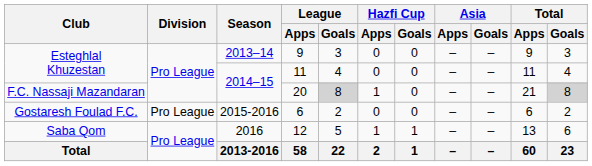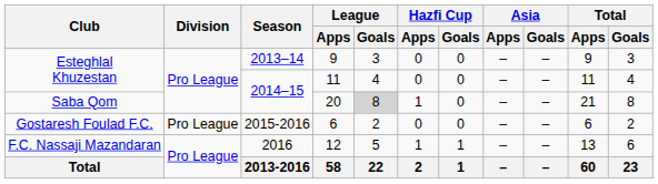 <table class="wikitable" style="text-align: center;">
 <tr>
 <th rowspan="2">Club</th>
 <th rowspan="2">Division</th>
 <th rowspan="2">Season</th>
 <th colspan="2">League</th>
 <th colspan="2"><a href='#'>Hazfi Cup</a></th>
 <th colspan="2"><a href='#'>Asia</a></th>
 <th colspan="2">Total</th>
 </tr>
 <tr>
 <th>Apps</th>
 <th>Goals</th>
 <th>Apps</th>
 <th>Goals</th>
 <th>Apps</th>
 <th>Goals</th>
 <th>Apps</th>
 <th>Goals</th>
 </tr>
 <tr>
 <td rowspan="2"><a href='#'>Esteghlal<br>Khuzestan</a></td>
 <td rowspan="3"><a href='#'>Pro League</a></td>
 <td><a href='#'>2013–14</a></td>
 <td>9</td>
 <td>3</td>
 <td>0</td>
 <td>0</td>
 <td>–</td>
 <td>–</td>
 <td>9</td>
 <td>3</td>
 </tr>
 <tr>
 <td rowspan="2"><a href='#'>2014–15</a></td>
 <td>11</td>
 <td>4</td>
 <td>0</td>
 <td>0</td>
 <td>–</td>
 <td>–</td>
 <td>11</td>
 <td>4</td>
 </tr>
 <tr>
-<td><a href='#'>F.C. Nassaji Mazandaran</a></td>
+<td><a href='#'>Saba Qom</a></td>
 <td>20</td>
 <td style="background: lightgrey;">8</td>
 <td>1</td>
 <td>0</td>
 <td>–</td>
 <td>–</td>
 <td>21</td>
-<td style="background: lightgrey;">8</td>
+<td>8</td>
 </tr>
 <tr>
 <td><a href='#'>Gostaresh Foulad F.C.</a></td>
 <td>Pro League</td>
 <td>2015-2016</td>
 <td>6</td>
 <td>2</td>
 <td>0</td>
 <td>0</td>
 <td>–</td>
 <td>–</td>
 <td>6</td>
 <td>2</td>
 </tr>
 <tr>
-<td><a href='#'>Saba Qom</a></td>
+<td><a href='#'>F.C. Nassaji Mazandaran</a></td>
 <td rowspan="2"><a href='#'>Pro League</a></td>
 <td>2016</td>
 <td>12</td>
 <td>5</td>
 <td>1</td>
 <td>1</td>
 <td>–</td>
 <td>–</td>
 <td>13</td>
 <td>6</td>
 </tr>
 <tr>
 <th>Total</th>
 <th>2013-2016</th>
 <th>58</th>
 <th>22</th>
 <th>2</th>
 <th>1</th>
 <th>–</th>
 <th>–</th>
 <th>60</th>
 <th>23</th>
 </tr>
 </table>
